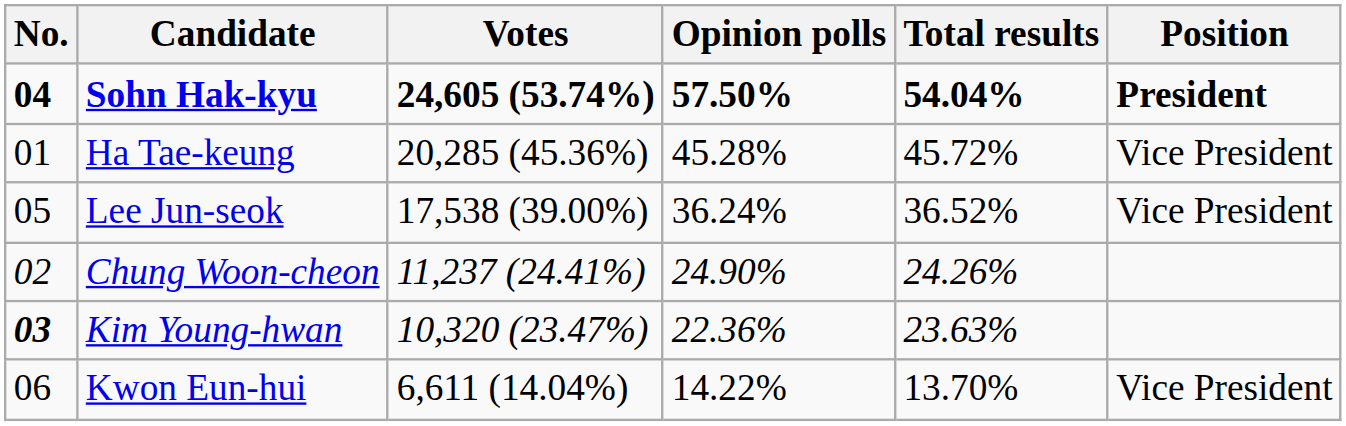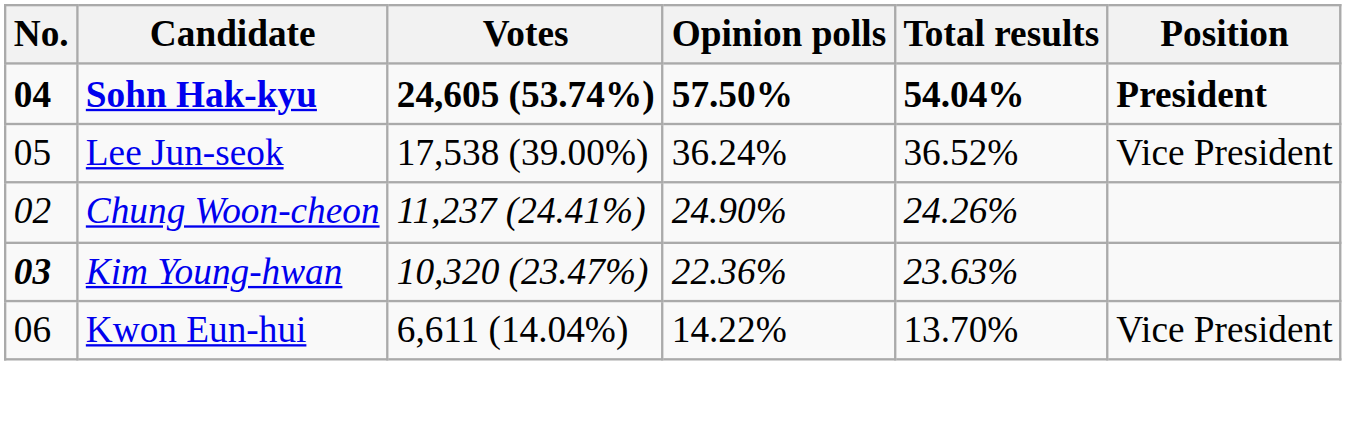 <table class="wikitable">
 <tr>
 <th>No.</th>
 <th>Candidate</th>
 <th>Votes</th>
 <th>Opinion polls</th>
 <th>Total results</th>
 <th>Position</th>
 </tr>
 <tr>
 <td><strong>04</strong></td>
 <td><strong><a href='#'>Sohn Hak-kyu</a></strong></td>
 <td><strong>24,605 (53.74%)</strong></td>
 <td><strong>57.50%</strong></td>
 <td><strong>54.04%</strong></td>
 <td><strong>President</strong></td>
-</tr>
-<tr>
-<td>01</td>
-<td><a href='#'>Ha Tae-keung</a></td>
-<td>20,285 (45.36%)</td>
-<td>45.28%</td>
-<td>45.72%</td>
-<td>Vice President</td>
 </tr>
 <tr>
 <td>05</td>
 <td><a href='#'>Lee Jun-seok</a></td>
 <td>17,538 (39.00%)</td>
 <td>36.24%</td>
 <td>36.52%</td>
 <td>Vice President</td>
 </tr>
 <tr>
 <td><em>02</em></td>
 <td><em><a href='#'>Chung Woon-cheon</a></em></td>
 <td><em>11,237 (24.41%)</em></td>
 <td><em>24.90%</em></td>
 <td><em>24.26%</em></td>
 <td></td>
 </tr>
 <tr>
 <td><strong><em>03</em></strong></td>
 <td><em><a href='#'>Kim Young-hwan</a></em></td>
 <td><em>10,320 (23.47%)</em></td>
 <td><em>22.36%</em></td>
 <td><em>23.63%</em></td>
 <td></td>
 </tr>
 <tr>
 <td>06</td>
 <td><a href='#'>Kwon Eun-hui</a></td>
 <td>6,611 (14.04%)</td>
 <td>14.22%</td>
 <td>13.70%</td>
 <td>Vice President</td>
 </tr>
 </table>
